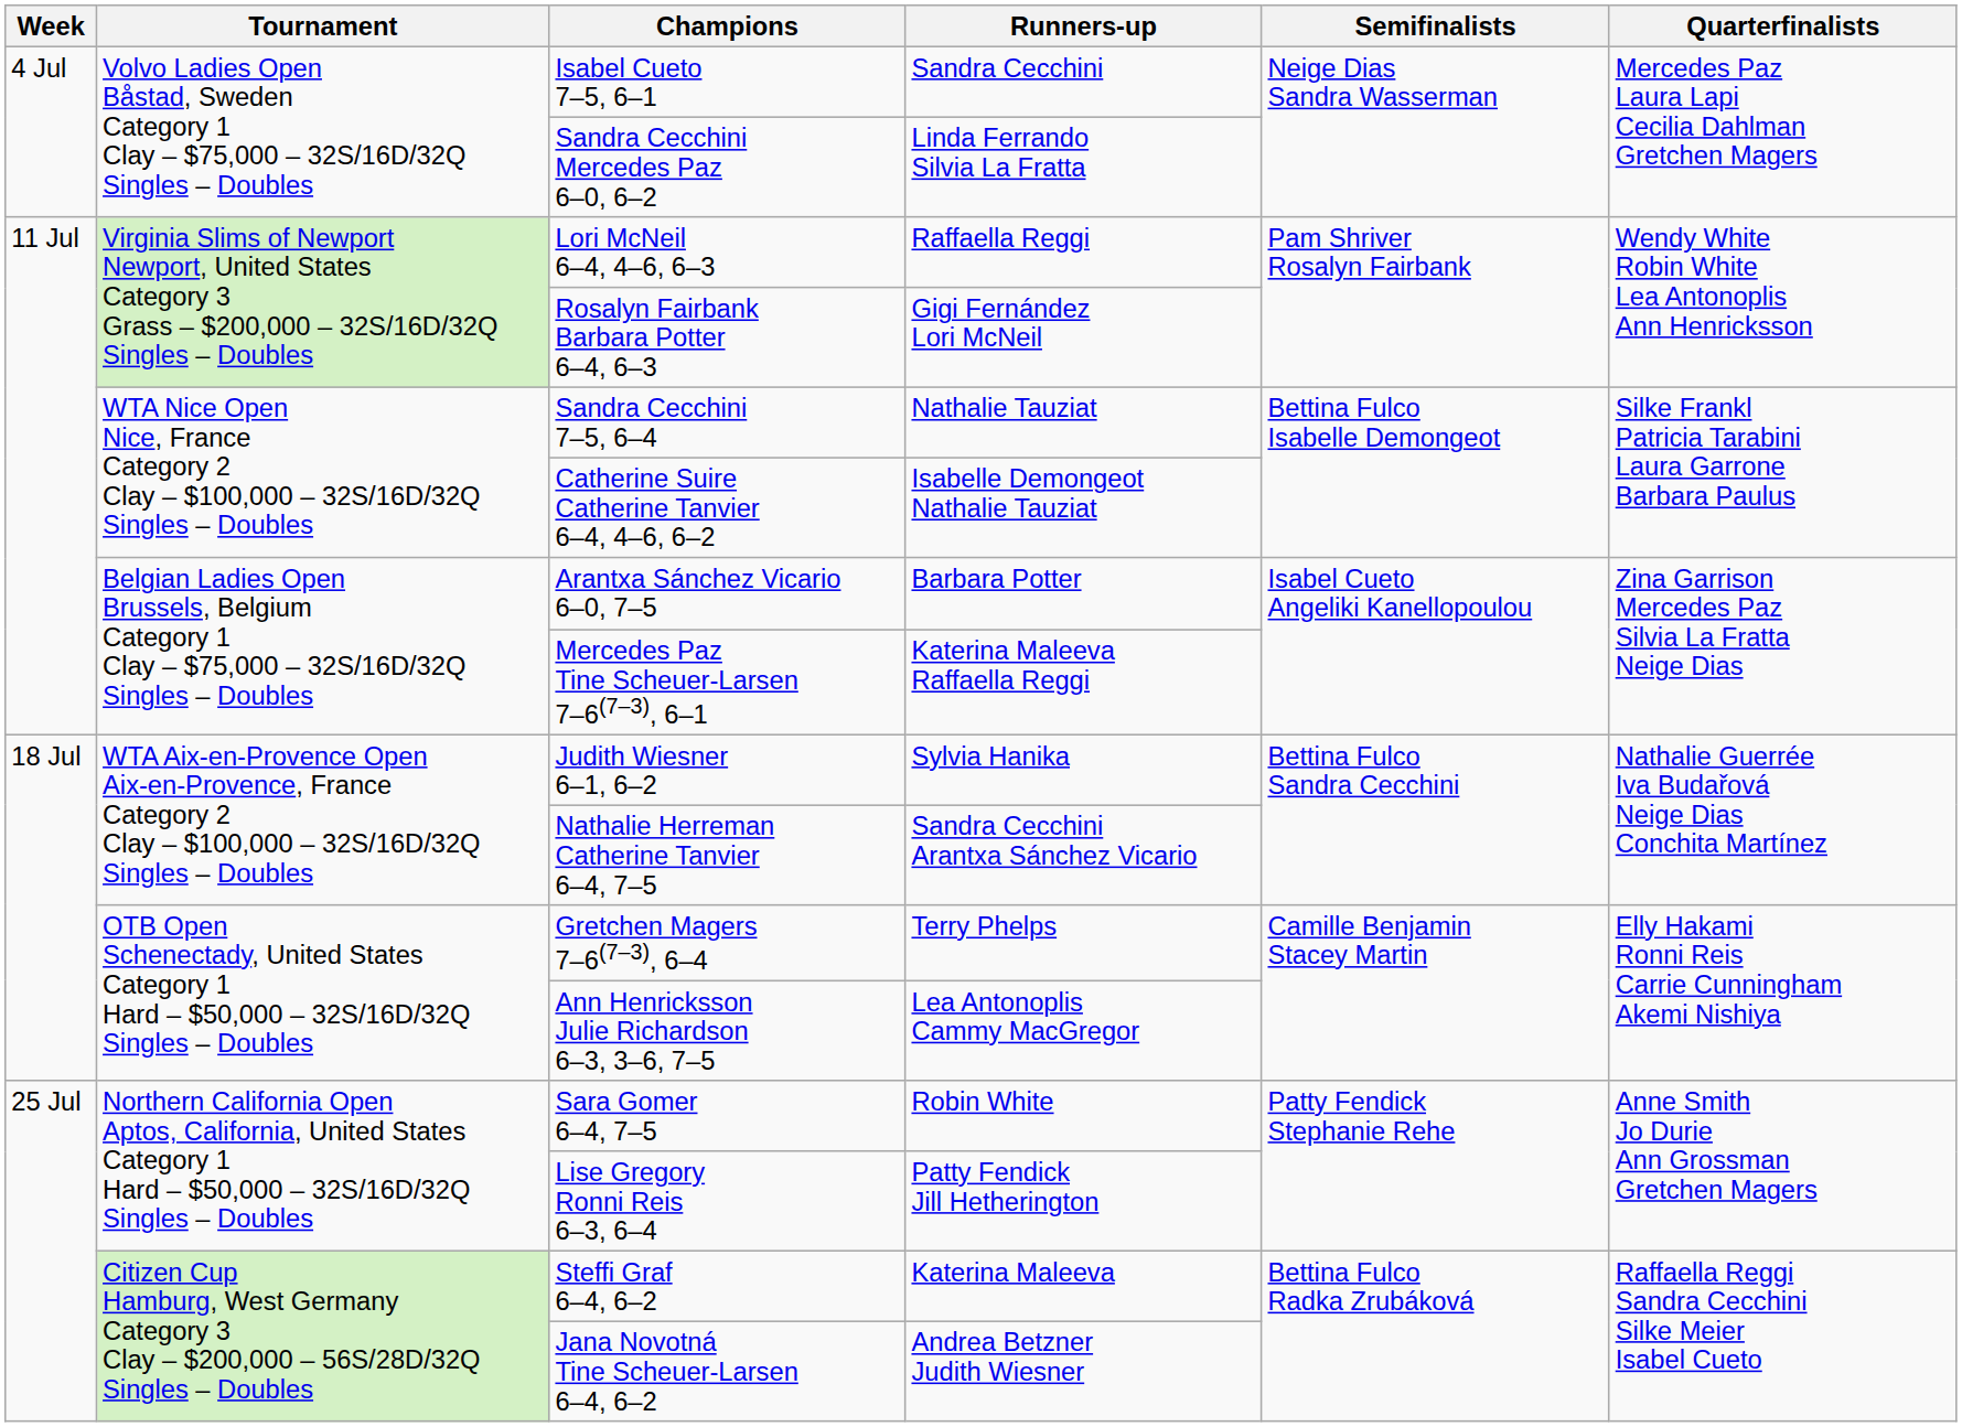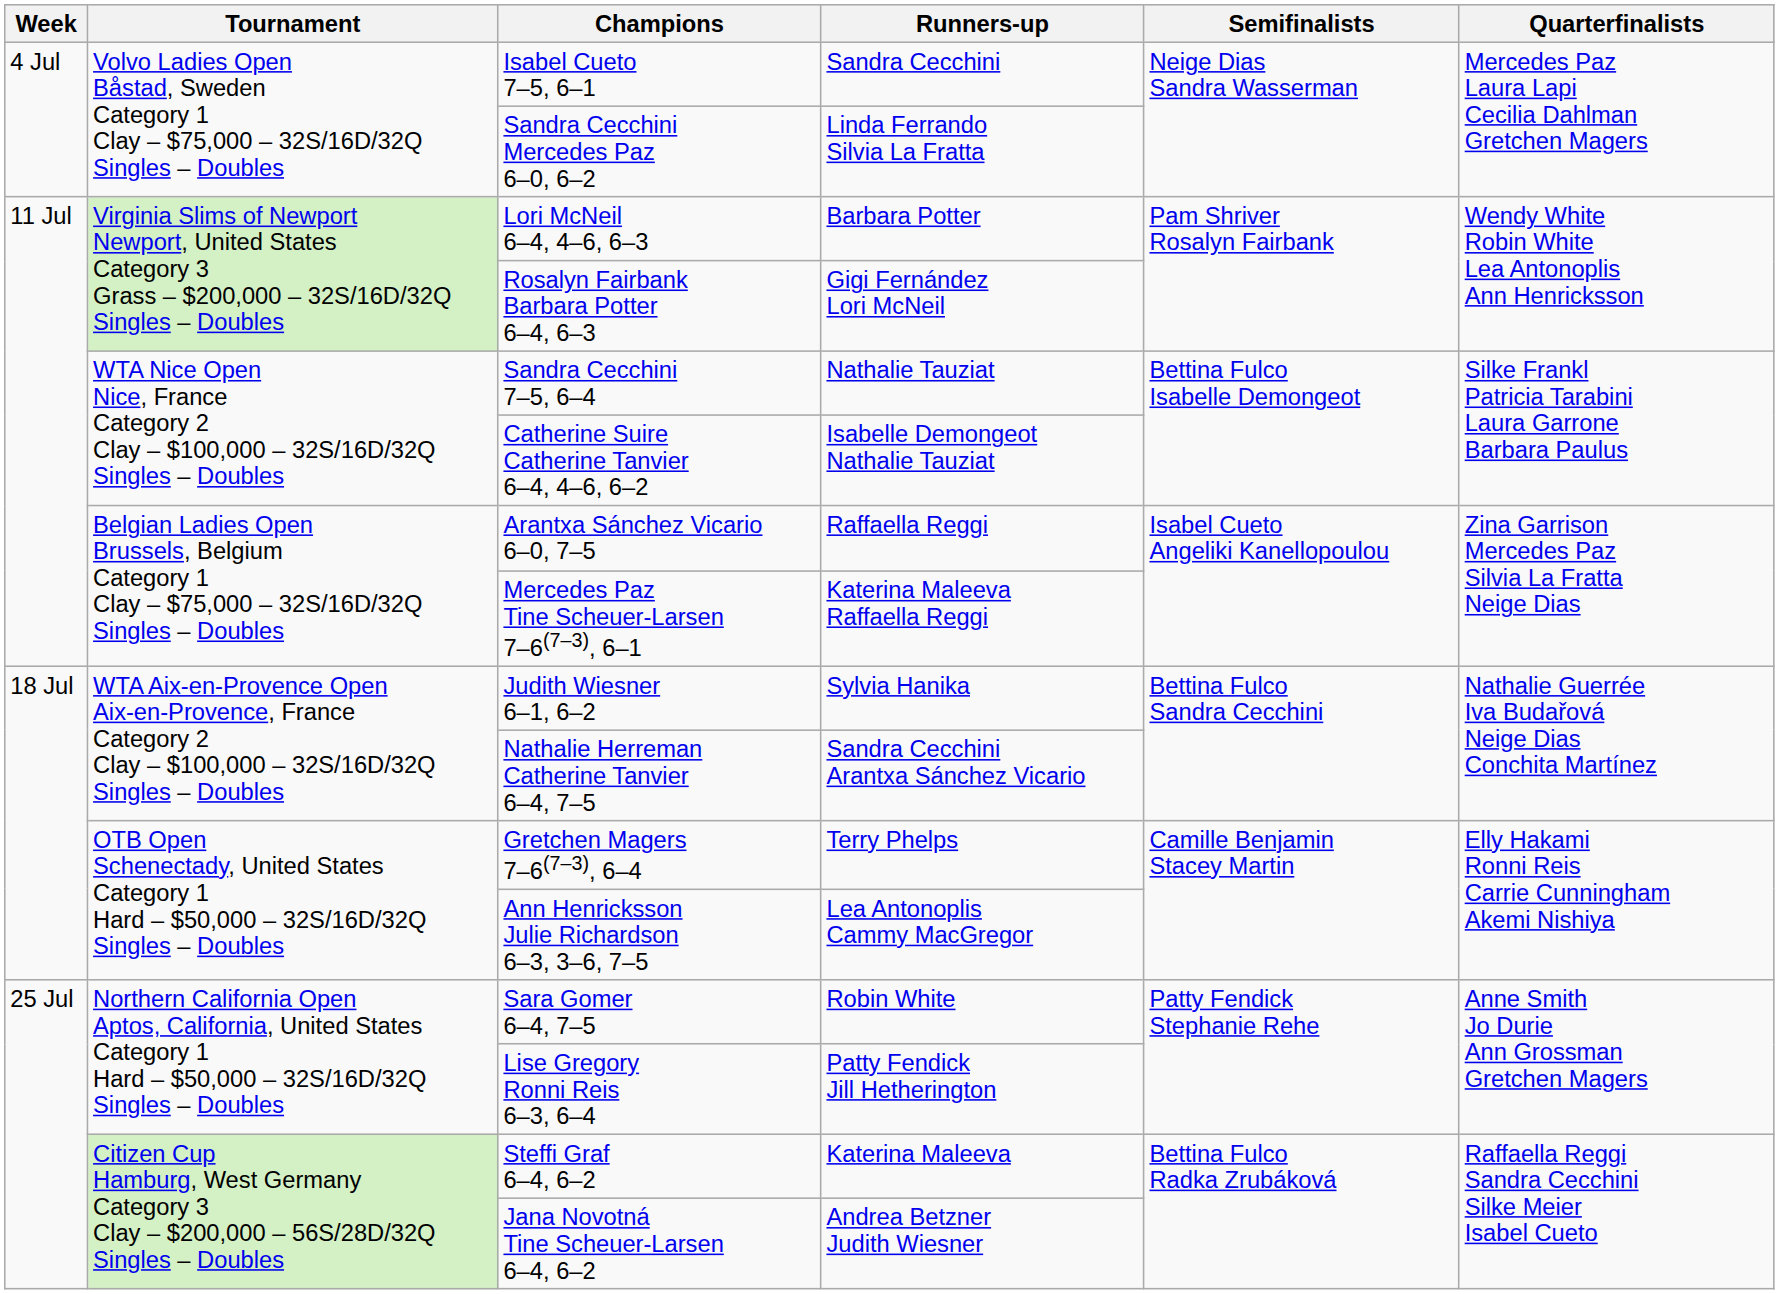 <table class=wikitable style=font-size:95%>
 <tr>
 <th style="width:46px;">Week</th>
 <th style="width:256px;">Tournament</th>
 <th style="width:200px;">Champions</th>
 <th style="width:200px;">Runners-up</th>
 <th style="width:195px;">Semifinalists</th>
 <th style="width:195px;">Quarterfinalists</th>
 </tr>
 <tr valign="top">
 <td rowspan=2>4 Jul</td>
 <td rowspan=2><a href='#'>Volvo Ladies Open</a><br><a href='#'>Båstad</a>, Sweden<br>Category 1 <br>Clay – $75,000 – 32S/16D/32Q <br><a href='#'>Singles</a> – <a href='#'>Doubles</a></td>
 <td> <a href='#'>Isabel Cueto</a><br>7–5, 6–1</td>
 <td> <a href='#'>Sandra Cecchini</a></td>
 <td rowspan=2> <a href='#'>Neige Dias</a> <br> <a href='#'>Sandra Wasserman</a></td>
 <td rowspan=2> <a href='#'>Mercedes Paz</a> <br> <a href='#'>Laura Lapi</a> <br> <a href='#'>Cecilia Dahlman</a> <br> <a href='#'>Gretchen Magers</a></td>
 </tr>
 <tr valign="top">
 <td> <a href='#'>Sandra Cecchini</a><br> <a href='#'>Mercedes Paz</a><br>6–0, 6–2</td>
 <td> <a href='#'>Linda Ferrando</a><br> <a href='#'>Silvia La Fratta</a></td>
 </tr>
 <tr valign="top">
 <td rowspan=6>11 Jul</td>
 <td rowspan=2 style="background:#D4F1C5;"><a href='#'>Virginia Slims of Newport</a><br> <a href='#'>Newport</a>, United States<br>Category 3 <br>Grass – $200,000 – 32S/16D/32Q <br><a href='#'>Singles</a> – <a href='#'>Doubles</a></td>
 <td> <a href='#'>Lori McNeil</a><br>6–4, 4–6, 6–3</td>
-<td> <a href='#'>Raffaella Reggi</a></td>
+<td> <a href='#'>Barbara Potter</a></td>
 <td rowspan=2> <a href='#'>Pam Shriver</a> <br> <a href='#'>Rosalyn Fairbank</a></td>
 <td rowspan=2> <a href='#'>Wendy White</a> <br> <a href='#'>Robin White</a> <br> <a href='#'>Lea Antonoplis</a> <br> <a href='#'>Ann Henricksson</a></td>
 </tr>
 <tr valign="top">
 <td> <a href='#'>Rosalyn Fairbank</a> <br> <a href='#'>Barbara Potter</a><br>6–4, 6–3</td>
 <td> <a href='#'>Gigi Fernández</a><br> <a href='#'>Lori McNeil</a></td>
 </tr>
 <tr valign="top">
 <td rowspan=2><a href='#'>WTA Nice Open</a><br> <a href='#'>Nice</a>, France <br>Category 2 <br>Clay – $100,000 – 32S/16D/32Q <br><a href='#'>Singles</a> – <a href='#'>Doubles</a></td>
 <td> <a href='#'>Sandra Cecchini</a><br>7–5, 6–4</td>
 <td> <a href='#'>Nathalie Tauziat</a></td>
 <td rowspan=2> <a href='#'>Bettina Fulco</a> <br> <a href='#'>Isabelle Demongeot</a></td>
 <td rowspan=2> <a href='#'>Silke Frankl</a> <br> <a href='#'>Patricia Tarabini</a> <br> <a href='#'>Laura Garrone</a> <br> <a href='#'>Barbara Paulus</a></td>
 </tr>
 <tr valign="top">
 <td> <a href='#'>Catherine Suire</a><br> <a href='#'>Catherine Tanvier</a><br>6–4, 4–6, 6–2</td>
 <td> <a href='#'>Isabelle Demongeot</a><br> <a href='#'>Nathalie Tauziat</a></td>
 </tr>
 <tr valign="top">
 <td rowspan=2><a href='#'>Belgian Ladies Open</a><br><a href='#'>Brussels</a>, Belgium <br>Category 1 <br>Clay – $75,000 – 32S/16D/32Q <br><a href='#'>Singles</a> – <a href='#'>Doubles</a></td>
 <td> <a href='#'>Arantxa Sánchez Vicario</a><br>6–0, 7–5</td>
-<td> <a href='#'>Barbara Potter</a></td>
+<td> <a href='#'>Raffaella Reggi</a></td>
 <td rowspan=2> <a href='#'>Isabel Cueto</a> <br> <a href='#'>Angeliki Kanellopoulou</a></td>
 <td rowspan=2> <a href='#'>Zina Garrison</a> <br> <a href='#'>Mercedes Paz</a> <br> <a href='#'>Silvia La Fratta</a> <br> <a href='#'>Neige Dias</a></td>
 </tr>
 <tr valign="top">
 <td> <a href='#'>Mercedes Paz</a><br> <a href='#'>Tine Scheuer-Larsen</a><br> 7–6<sup>(7–3)</sup>, 6–1</td>
 <td> <a href='#'>Katerina Maleeva</a><br> <a href='#'>Raffaella Reggi</a></td>
 </tr>
 <tr valign="top">
 <td rowspan=4>18 Jul</td>
 <td rowspan=2><a href='#'>WTA Aix-en-Provence Open</a><br><a href='#'>Aix-en-Provence</a>, France <br>Category 2 <br>Clay – $100,000 – 32S/16D/32Q <br><a href='#'>Singles</a> – <a href='#'>Doubles</a></td>
 <td> <a href='#'>Judith Wiesner</a><br>6–1, 6–2</td>
 <td> <a href='#'>Sylvia Hanika</a></td>
 <td rowspan=2> <a href='#'>Bettina Fulco</a> <br> <a href='#'>Sandra Cecchini</a></td>
 <td rowspan=2> <a href='#'>Nathalie Guerrée</a>  <br> <a href='#'>Iva Budařová</a> <br> <a href='#'>Neige Dias</a> <br> <a href='#'>Conchita Martínez</a></td>
 </tr>
 <tr valign="top">
 <td> <a href='#'>Nathalie Herreman</a> <br> <a href='#'>Catherine Tanvier</a><br>6–4, 7–5</td>
 <td> <a href='#'>Sandra Cecchini</a><br> <a href='#'>Arantxa Sánchez Vicario</a></td>
 </tr>
 <tr valign="top">
 <td rowspan=2><a href='#'>OTB Open</a><br><a href='#'>Schenectady</a>, United States <br>Category 1 <br>Hard – $50,000 – 32S/16D/32Q <br><a href='#'>Singles</a> – <a href='#'>Doubles</a></td>
 <td> <a href='#'>Gretchen Magers</a><br>7–6<sup>(7–3)</sup>, 6–4</td>
 <td> <a href='#'>Terry Phelps</a></td>
 <td rowspan=2> <a href='#'>Camille Benjamin</a> <br> <a href='#'>Stacey Martin</a></td>
 <td rowspan=2> <a href='#'>Elly Hakami</a> <br> <a href='#'>Ronni Reis</a><br> <a href='#'>Carrie Cunningham</a> <br> <a href='#'>Akemi Nishiya</a></td>
 </tr>
 <tr valign="top">
 <td> <a href='#'>Ann Henricksson</a><br> <a href='#'>Julie Richardson</a><br> 6–3, 3–6, 7–5</td>
 <td> <a href='#'>Lea Antonoplis</a><br> <a href='#'>Cammy MacGregor</a></td>
 </tr>
 <tr valign="top">
 <td rowspan=4>25 Jul</td>
 <td rowspan=2><a href='#'>Northern California Open</a><br><a href='#'>Aptos, California</a>, United States<br>Category 1 <br>Hard – $50,000 – 32S/16D/32Q <br><a href='#'>Singles</a> – <a href='#'>Doubles</a></td>
 <td> <a href='#'>Sara Gomer</a><br>6–4, 7–5</td>
 <td> <a href='#'>Robin White</a></td>
 <td rowspan=2> <a href='#'>Patty Fendick</a> <br> <a href='#'>Stephanie Rehe</a></td>
 <td rowspan=2> <a href='#'>Anne Smith</a>  <br> <a href='#'>Jo Durie</a> <br> <a href='#'>Ann Grossman</a> <br> <a href='#'>Gretchen Magers</a></td>
 </tr>
 <tr valign="top">
 <td> <a href='#'>Lise Gregory</a><br> <a href='#'>Ronni Reis</a><br>6–3, 6–4</td>
 <td> <a href='#'>Patty Fendick</a> <br> <a href='#'>Jill Hetherington</a></td>
 </tr>
 <tr valign=top>
 <td rowspan=2 style="background:#D4F1C5;"><a href='#'>Citizen Cup</a><br><a href='#'>Hamburg</a>, West Germany <br>Category 3 <br>Clay – $200,000 – 56S/28D/32Q <br><a href='#'>Singles</a> – <a href='#'>Doubles</a></td>
 <td> <a href='#'>Steffi Graf</a> <br>6–4, 6–2</td>
 <td> <a href='#'>Katerina Maleeva</a></td>
 <td rowspan=2> <a href='#'>Bettina Fulco</a> <br> <a href='#'>Radka Zrubáková</a> <br></td>
 <td rowspan=2> <a href='#'>Raffaella Reggi</a> <br> <a href='#'>Sandra Cecchini</a><br>  <a href='#'>Silke Meier</a> <br> <a href='#'>Isabel Cueto</a></td>
 </tr>
 <tr valign="top">
 <td> <a href='#'>Jana Novotná</a><br> <a href='#'>Tine Scheuer-Larsen</a> <br>6–4, 6–2</td>
 <td> <a href='#'>Andrea Betzner</a><br> <a href='#'>Judith Wiesner</a></td>
 </tr>
 </table>
